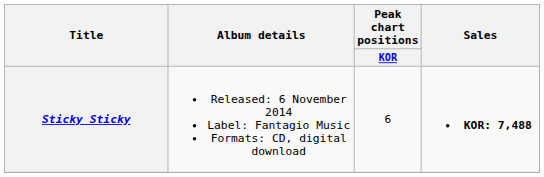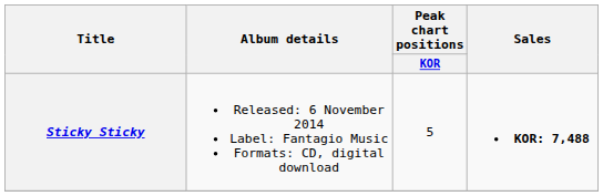 <table class="wikitable plainrowheaders" style="text-align:center;">
 <tr>
 <th scope="col" rowspan="2" style="width:14em;">Title</th>
 <th scope="col" rowspan="2" style="width:16em;">Album details</th>
 <th scope="col" colspan="1">Peak chart positions</th>
 <th scope="col" rowspan="2" style="width:10em;">Sales</th>
 </tr>
 <tr>
 <th scope="col" style="width:3em;font-size:90%;"><a href='#'>KOR</a><br></th>
 </tr>
 <tr>
 <th scope="row"><em><a href='#'>Sticky Sticky</a></em></th>
 <td><br><ul><li>Released: 6 November 2014</li><li>Label: Fantagio Music</li><li>Formats: CD, digital download</li></ul></td>
-<td>6</td>
+<td>5</td>
 <td><strong><br><ul><li>KOR: 7,488</li></ul></strong></td>
 </tr>
 <tr>
 </tr>
 </table>
